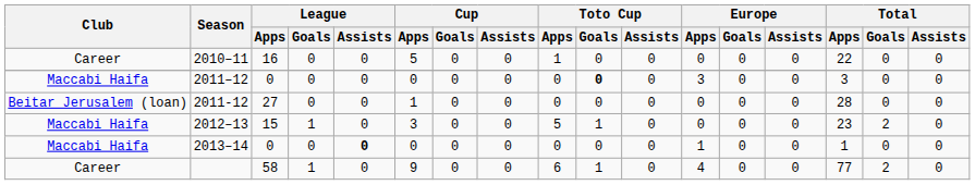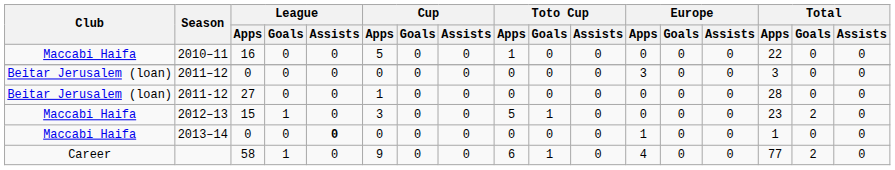 <table class="wikitable" style="font-size:90%; text-align: center;">
 <tr>
 <th rowspan="2">Club</th>
 <th rowspan="2">Season</th>
 <th colspan="3">League</th>
 <th colspan="3">Cup</th>
 <th colspan="3">Toto Cup</th>
 <th colspan="3">Europe</th>
 <th colspan="3">Total</th>
 </tr>
 <tr>
 <th>Apps</th>
 <th>Goals</th>
 <th>Assists</th>
 <th>Apps</th>
 <th>Goals</th>
 <th>Assists</th>
 <th>Apps</th>
 <th>Goals</th>
 <th>Assists</th>
 <th>Apps</th>
 <th>Goals</th>
 <th>Assists</th>
 <th>Apps</th>
 <th>Goals</th>
 <th>Assists</th>
 </tr>
 <tr |-||-||-|>
-<td rowspan="1" valign="top">Career</td>
+<td rowspan="1" valign="top"><a href='#'>Maccabi Haifa</a></td>
 <td>2010–11</td>
 <td>16</td>
 <td>0</td>
 <td>0</td>
 <td>5</td>
 <td>0</td>
 <td>0</td>
 <td>1</td>
 <td>0</td>
 <td>0</td>
 <td>0</td>
 <td>0</td>
 <td>0</td>
 <td>22</td>
 <td>0</td>
 <td>0</td>
 </tr>
 <tr>
 </tr>
 <tr>
-<td rowspan="1" valign="top"><a href='#'>Maccabi Haifa</a></td>
+<td rowspan="1" valign="top"><a href='#'>Beitar Jerusalem</a> (loan)</td>
 <td>2011–12</td>
 <td>0</td>
 <td>0</td>
 <td>0</td>
 <td>0</td>
 <td>0</td>
 <td>0</td>
 <td>0</td>
-<td><strong>0</strong></td>
+<td>0</td>
 <td>0</td>
 <td>3</td>
 <td>0</td>
 <td>0</td>
 <td>3</td>
 <td>0</td>
 <td>0</td>
 </tr>
 <tr>
 <td rowspan="1" valign="top"><a href='#'>Beitar Jerusalem</a> (loan)</td>
 <td>2011-12</td>
 <td>27</td>
 <td>0</td>
 <td>0</td>
 <td>1</td>
 <td>0</td>
 <td>0</td>
 <td>0</td>
 <td>0</td>
 <td>0</td>
 <td>0</td>
 <td>0</td>
 <td>0</td>
 <td>28</td>
 <td>0</td>
 <td>0</td>
 </tr>
 <tr>
 <td rowspan="1" valign="top"><a href='#'>Maccabi Haifa</a></td>
 <td>2012–13</td>
 <td>15</td>
 <td>1</td>
 <td>0</td>
 <td>3</td>
 <td>0</td>
 <td>0</td>
 <td>5</td>
 <td>1</td>
 <td>0</td>
 <td>0</td>
 <td>0</td>
 <td>0</td>
 <td>23</td>
 <td>2</td>
 <td>0</td>
 </tr>
 <tr>
 <td rowspan="1" valign="top"><a href='#'>Maccabi Haifa</a></td>
 <td>2013–14</td>
 <td>0</td>
 <td>0</td>
 <td><strong>0</strong></td>
 <td>0</td>
 <td>0</td>
 <td>0</td>
 <td>0</td>
 <td>0</td>
 <td>0</td>
 <td>1</td>
 <td>0</td>
 <td>0</td>
 <td>1</td>
 <td>0</td>
 <td>0</td>
 </tr>
 <tr>
 <td rowspan="1" valign="top">Career</td>
 <td></td>
 <td>58</td>
 <td>1</td>
 <td>0</td>
 <td>9</td>
 <td>0</td>
 <td>0</td>
 <td>6</td>
 <td>1</td>
 <td>0</td>
 <td>4</td>
 <td>0</td>
 <td>0</td>
 <td>77</td>
 <td>2</td>
 <td>0</td>
 </tr>
 </table>
